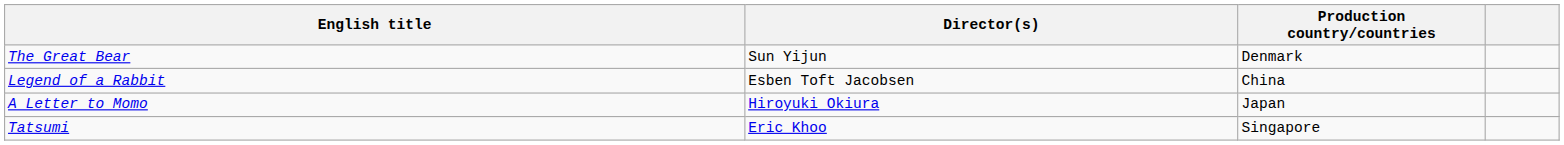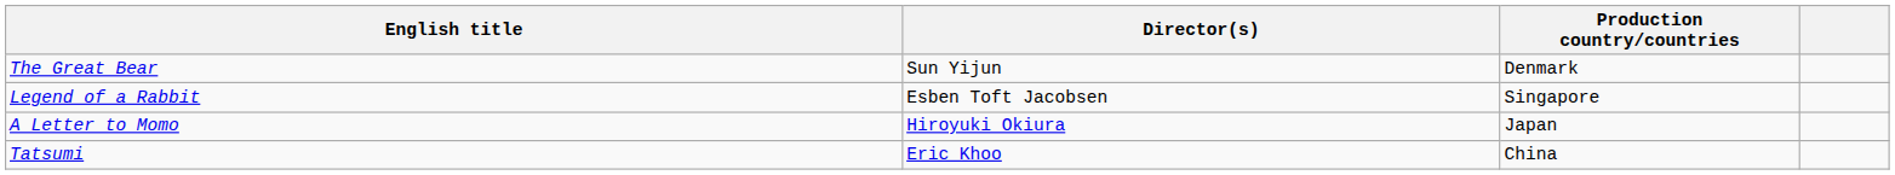 <table class="sortable wikitable" width="70%" cellpadding="5">
 <tr>
 <th width="30%">English title</th>
 <th width="20%">Director(s)</th>
 <th width="10%">Production country/countries</th>
 <th width="3%"></th>
 </tr>
 <tr>
 <td><em><a href='#'>The Great Bear</a></em></td>
 <td>Sun Yijun</td>
 <td>Denmark</td>
 <td></td>
 </tr>
 <tr>
 <td><em><a href='#'>Legend of a Rabbit</a></em></td>
 <td>Esben Toft Jacobsen</td>
-<td>China</td>
+<td>Singapore</td>
 <td></td>
 </tr>
 <tr>
 <td><em><a href='#'>A Letter to Momo</a></em></td>
 <td><a href='#'>Hiroyuki Okiura</a></td>
 <td>Japan</td>
 <td></td>
 </tr>
 <tr>
 <td><em><a href='#'>Tatsumi</a></em></td>
 <td><a href='#'>Eric Khoo</a></td>
-<td>Singapore</td>
+<td>China</td>
 <td></td>
 </tr>
 </table>
